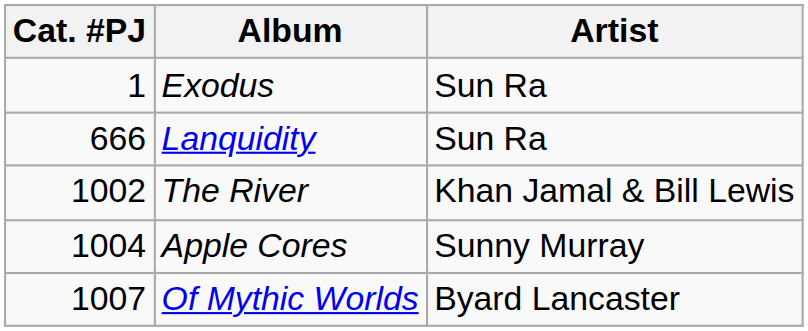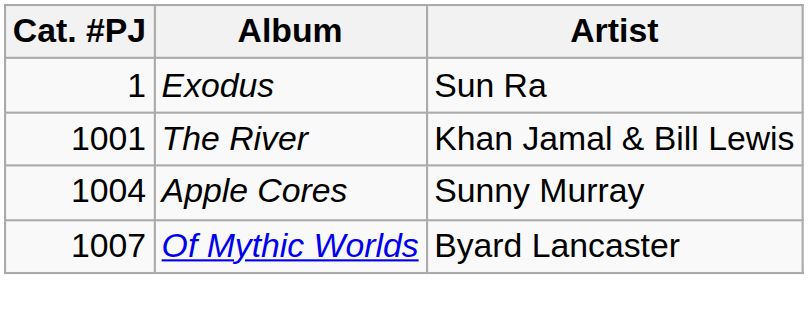 <table class="wikitable">
 <tr>
 <th>Cat. #PJ</th>
 <th>Album</th>
 <th>Artist</th>
 </tr>
 <tr>
 <td align=right>1</td>
 <td><em>Exodus</em></td>
 <td>Sun Ra</td>
 </tr>
 <tr>
-<td align=right>666</td>
-<td><em><a href='#'>Lanquidity</a></em></td>
-<td>Sun Ra</td>
-</tr>
-<tr>
-<td align=right>1002</td>
+<td align=right>1001</td>
 <td><em>The River</em></td>
 <td>Khan Jamal & Bill Lewis</td>
 </tr>
 <tr>
 <td align=right>1004</td>
 <td><em>Apple Cores</em></td>
 <td>Sunny Murray</td>
 </tr>
 <tr>
 <td align=right>1007</td>
 <td><em><a href='#'>Of Mythic Worlds</a></em></td>
 <td>Byard Lancaster</td>
 </tr>
 </table>
